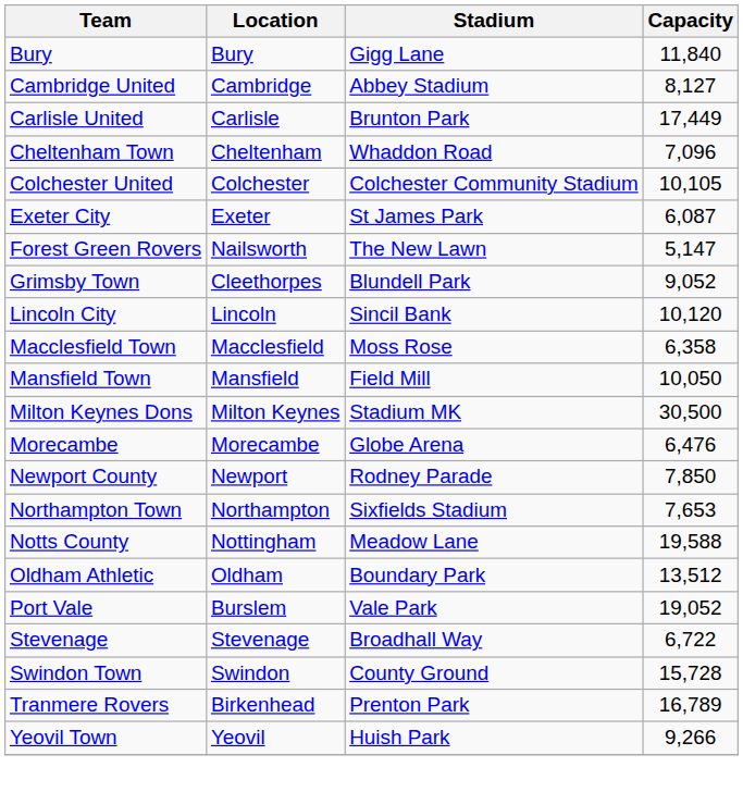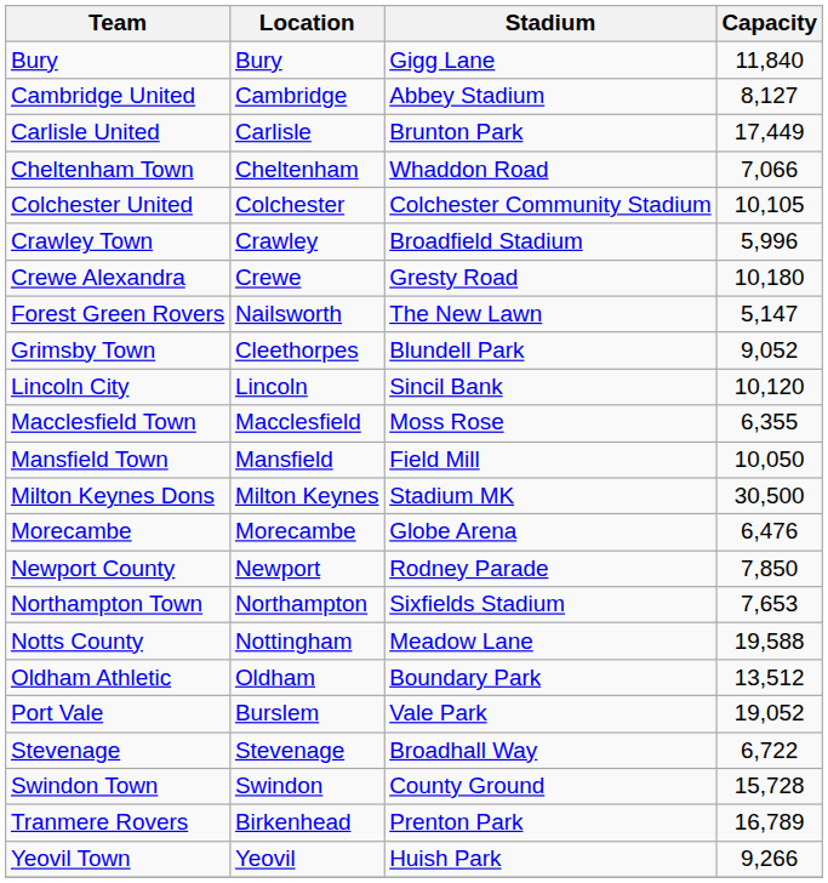 <table class="wikitable sortable">
 <tr>
 <th>Team</th>
 <th>Location</th>
 <th>Stadium</th>
 <th>Capacity</th>
 </tr>
 <tr>
 <td><a href='#'>Bury</a></td>
 <td><a href='#'>Bury</a></td>
 <td><a href='#'>Gigg Lane</a></td>
 <td align="center">11,840</td>
 </tr>
 <tr>
 <td><a href='#'>Cambridge United</a></td>
 <td><a href='#'>Cambridge</a></td>
 <td><a href='#'>Abbey Stadium</a></td>
 <td align="center">8,127</td>
 </tr>
 <tr>
 <td><a href='#'>Carlisle United</a></td>
 <td><a href='#'>Carlisle</a></td>
 <td><a href='#'>Brunton Park</a></td>
 <td align="center">17,449</td>
 </tr>
 <tr>
 <td><a href='#'>Cheltenham Town</a></td>
 <td><a href='#'>Cheltenham</a></td>
 <td><a href='#'>Whaddon Road</a></td>
-<td align="center">7,096</td>
+<td align="center">7,066</td>
 </tr>
 <tr>
 <td><a href='#'>Colchester United</a></td>
 <td><a href='#'>Colchester</a></td>
 <td><a href='#'>Colchester Community Stadium</a></td>
 <td align="center">10,105</td>
 </tr>
 <tr>
-<td><a href='#'>Exeter City</a></td>
-<td><a href='#'>Exeter</a></td>
-<td><a href='#'>St James Park</a></td>
-<td align="center">6,087</td>
+<td><a href='#'>Crawley Town</a></td>
+<td><a href='#'>Crawley</a></td>
+<td><a href='#'>Broadfield Stadium</a></td>
+<td align="center">5,996</td>
+</tr>
+<tr>
+<td><a href='#'>Crewe Alexandra</a></td>
+<td><a href='#'>Crewe</a></td>
+<td><a href='#'>Gresty Road</a></td>
+<td align="center">10,180</td>
 </tr>
 <tr>
 <td><a href='#'>Forest Green Rovers</a></td>
 <td><a href='#'>Nailsworth</a></td>
 <td><a href='#'>The New Lawn</a></td>
 <td align="center">5,147</td>
 </tr>
 <tr>
 <td><a href='#'>Grimsby Town</a></td>
 <td><a href='#'>Cleethorpes</a></td>
 <td><a href='#'>Blundell Park</a></td>
 <td align="center">9,052</td>
 </tr>
 <tr>
 <td><a href='#'>Lincoln City</a></td>
 <td><a href='#'>Lincoln</a></td>
 <td><a href='#'>Sincil Bank</a></td>
 <td align="center">10,120</td>
 </tr>
 <tr>
 <td><a href='#'>Macclesfield Town</a></td>
 <td><a href='#'>Macclesfield</a></td>
 <td><a href='#'>Moss Rose</a></td>
-<td align="center">6,358</td>
+<td align="center">6,355</td>
 </tr>
 <tr>
 <td><a href='#'>Mansfield Town</a></td>
 <td><a href='#'>Mansfield</a></td>
 <td><a href='#'>Field Mill</a></td>
 <td align="center">10,050</td>
 </tr>
 <tr>
 <td><a href='#'>Milton Keynes Dons</a></td>
 <td><a href='#'>Milton Keynes</a></td>
 <td><a href='#'>Stadium MK</a></td>
 <td align="center">30,500</td>
 </tr>
 <tr>
 <td><a href='#'>Morecambe</a></td>
 <td><a href='#'>Morecambe</a></td>
 <td><a href='#'>Globe Arena</a></td>
 <td align="center">6,476</td>
 </tr>
 <tr>
 <td><a href='#'>Newport County</a></td>
 <td><a href='#'>Newport</a></td>
 <td><a href='#'>Rodney Parade</a></td>
 <td align="center">7,850</td>
 </tr>
 <tr>
 <td><a href='#'>Northampton Town</a></td>
 <td><a href='#'>Northampton</a></td>
 <td><a href='#'>Sixfields Stadium</a></td>
 <td align="center">7,653</td>
 </tr>
 <tr>
 <td><a href='#'>Notts County</a></td>
 <td><a href='#'>Nottingham</a></td>
 <td><a href='#'>Meadow Lane</a></td>
 <td align="center">19,588</td>
 </tr>
 <tr>
 <td><a href='#'>Oldham Athletic</a></td>
 <td><a href='#'>Oldham</a></td>
 <td><a href='#'>Boundary Park</a></td>
 <td align="center">13,512</td>
 </tr>
 <tr>
 <td><a href='#'>Port Vale</a></td>
 <td><a href='#'>Burslem</a></td>
 <td><a href='#'>Vale Park</a></td>
 <td align="center">19,052</td>
 </tr>
 <tr>
 <td><a href='#'>Stevenage</a></td>
 <td><a href='#'>Stevenage</a></td>
 <td><a href='#'>Broadhall Way</a></td>
 <td align="center">6,722</td>
 </tr>
 <tr>
 <td><a href='#'>Swindon Town</a></td>
 <td><a href='#'>Swindon</a></td>
 <td><a href='#'>County Ground</a></td>
 <td align="center">15,728</td>
 </tr>
 <tr>
 <td><a href='#'>Tranmere Rovers</a></td>
 <td><a href='#'>Birkenhead</a></td>
 <td><a href='#'>Prenton Park</a></td>
 <td align="center">16,789</td>
 </tr>
 <tr>
 <td><a href='#'>Yeovil Town</a></td>
 <td><a href='#'>Yeovil</a></td>
 <td><a href='#'>Huish Park</a></td>
 <td align="center">9,266</td>
 </tr>
 <tr>
 </tr>
 </table>
